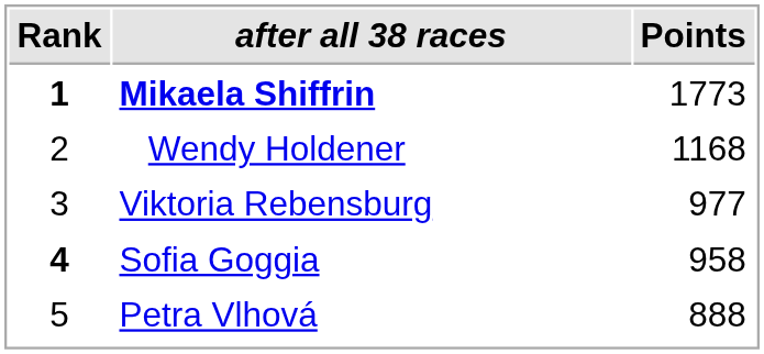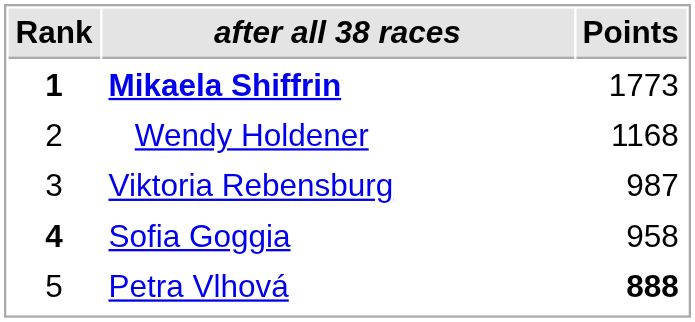 <table cellspacing="1" cellpadding="3" style="border:1px solid #aaa; font-size:86%;">
 <tr style="background:#e4e4e4;">
 <th style="border-bottom:1px solid #aaa; width:10px;">Rank</th>
 <th style="border-bottom:1px solid #aaa; width:200px; white-space:nowrap;"><em>after all 38 races</em> </th>
 <th style="border-bottom:1px solid #aaa; width:20px;">Points</th>
 </tr>
 <tr>
 <td style="text-align:center;"><strong>1</strong></td>
 <td><strong> <a href='#'>Mikaela Shiffrin</a></strong></td>
 <td align="right">1773</td>
 </tr>
 <tr>
 <td style="text-align:center;">2</td>
 <td>   <a href='#'>Wendy Holdener</a></td>
 <td align="right">1168</td>
 </tr>
 <tr>
 <td style="text-align:center;">3</td>
 <td> <a href='#'>Viktoria Rebensburg</a></td>
-<td align="right">977</td>
+<td align="right">987</td>
 </tr>
 <tr>
 <td style="text-align:center;"><strong>4</strong></td>
 <td> <a href='#'>Sofia Goggia</a></td>
 <td align="right">958</td>
 </tr>
 <tr>
 <td style="text-align:center;">5</td>
 <td> <a href='#'>Petra Vlhová</a></td>
-<td align="right">888</td>
+<td align="right"><strong>888</strong></td>
 </tr>
 <tr>
 </tr>
 </table>
